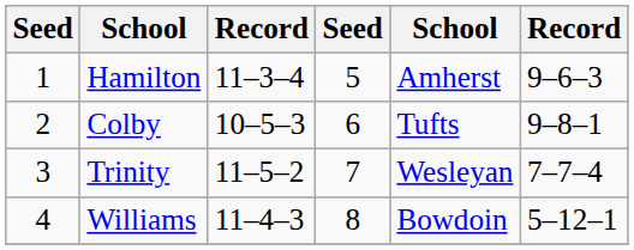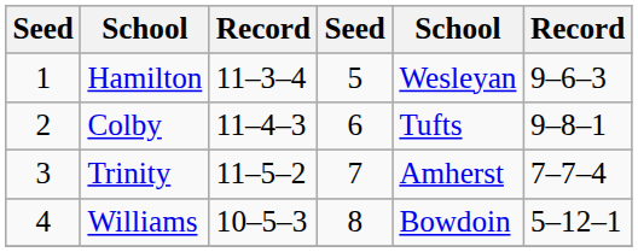 <table class="wikitable">
 <tr>
 <th>Seed</th>
 <th>School</th>
 <th>Record</th>
 <th>Seed</th>
 <th>School</th>
 <th>Record</th>
 </tr>
 <tr>
 <td align=center>1</td>
 <td><a href='#'>Hamilton</a></td>
 <td>11–3–4</td>
 <td align=center>5</td>
-<td><a href='#'>Amherst</a></td>
+<td><a href='#'>Wesleyan</a></td>
 <td>9–6–3</td>
 </tr>
 <tr>
 <td align=center>2</td>
 <td><a href='#'>Colby</a></td>
-<td>10–5–3</td>
+<td>11–4–3</td>
 <td align=center>6</td>
 <td><a href='#'>Tufts</a></td>
 <td>9–8–1</td>
 </tr>
 <tr>
 <td align=center>3</td>
 <td><a href='#'>Trinity</a></td>
 <td>11–5–2</td>
 <td align=center>7</td>
-<td><a href='#'>Wesleyan</a></td>
+<td><a href='#'>Amherst</a></td>
 <td>7–7–4</td>
 </tr>
 <tr>
 <td align=center>4</td>
 <td><a href='#'>Williams</a></td>
-<td>11–4–3</td>
+<td>10–5–3</td>
 <td align=center>8</td>
 <td><a href='#'>Bowdoin</a></td>
 <td>5–12–1</td>
 </tr>
 <tr>
 </tr>
 </table>
